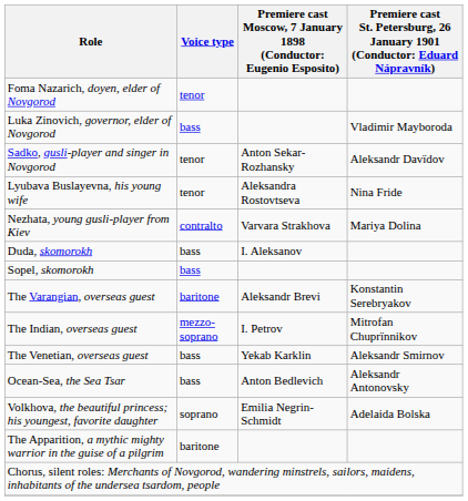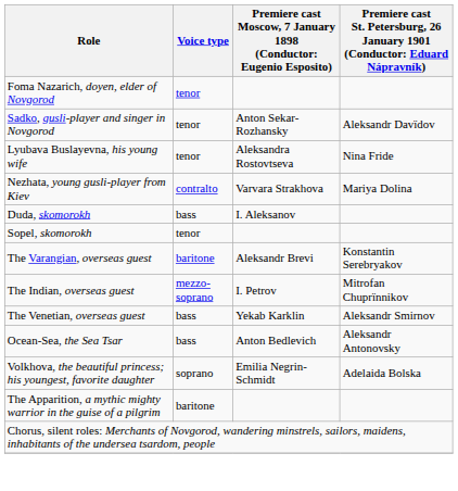 <table class="wikitable">
 <tr>
 <th>Role</th>
 <th><a href='#'>Voice type</a></th>
 <th>Premiere cast<br>Moscow, 7 January 1898<br>(Conductor: Eugenio Esposito)</th>
 <th>Premiere cast<br>St. Petersburg, 26 January 1901<br>(Conductor: <a href='#'>Eduard Nápravník</a>)</th>
 </tr>
 <tr>
 <td>Foma Nazarich, <em>doyen, elder of <a href='#'>Novgorod</a></em></td>
 <td><a href='#'>tenor</a></td>
 <td></td>
 <td></td>
-</tr>
-<tr>
-<td>Luka Zinovich, <em>governor, elder of Novgorod</em></td>
-<td><a href='#'>bass</a></td>
-<td></td>
-<td>Vladimir Mayboroda</td>
 </tr>
 <tr>
 <td><a href='#'>Sadko</a>, <em><a href='#'>gusli</a>-player and singer in Novgorod</em></td>
 <td>tenor</td>
 <td>Anton Sekar-Rozhansky</td>
 <td>Aleksandr Davïdov</td>
 </tr>
 <tr>
 <td>Lyubava Buslayevna, <em>his young wife</em></td>
 <td>tenor</td>
 <td>Aleksandra Rostovtseva</td>
 <td>Nina Fride</td>
 </tr>
 <tr>
 <td>Nezhata, <em>young gusli-player from Kiev</em></td>
 <td><a href='#'>contralto</a></td>
 <td>Varvara Strakhova</td>
 <td>Mariya Dolina</td>
 </tr>
 <tr>
 <td>Duda, <em><a href='#'>skomorokh</a></em></td>
 <td>bass</td>
 <td>I. Aleksanov</td>
 <td></td>
 </tr>
 <tr>
 <td>Sopel, <em>skomorokh</em></td>
-<td><a href='#'>bass</a></td>
+<td>tenor</td>
 <td></td>
 <td></td>
 </tr>
 <tr>
 <td>The <a href='#'>Varangian</a>, <em>overseas guest</em></td>
 <td><a href='#'>baritone</a></td>
 <td>Aleksandr Brevi</td>
 <td>Konstantin Serebryakov</td>
 </tr>
 <tr>
 <td>The Indian, <em>overseas guest</em></td>
 <td><a href='#'>mezzo-soprano</a></td>
 <td>I. Petrov</td>
 <td>Mitrofan Chuprïnnikov</td>
 </tr>
 <tr>
 <td>The Venetian, <em>overseas guest</em></td>
 <td>bass</td>
 <td>Yekab Karklin</td>
 <td>Aleksandr Smirnov</td>
 </tr>
 <tr>
 <td>Ocean-Sea, <em>the Sea Tsar</em></td>
 <td>bass</td>
 <td>Anton Bedlevich</td>
 <td>Aleksandr Antonovsky</td>
 </tr>
 <tr>
 <td>Volkhova, <em>the beautiful princess; his youngest, favorite daughter</em></td>
 <td>soprano</td>
 <td>Emilia Negrin-Schmidt</td>
 <td>Adelaida Bolska</td>
 </tr>
 <tr>
 <td>The Apparition, <em>a mythic mighty warrior in the guise of a pilgrim</em></td>
 <td>baritone</td>
 <td></td>
 <td></td>
 </tr>
 <tr>
 <td colspan="4">Chorus, silent roles: <em>Merchants of Novgorod, wandering minstrels, sailors, maidens, inhabitants of the undersea tsardom, people</em></td>
 </tr>
 <tr>
 </tr>
 </table>
